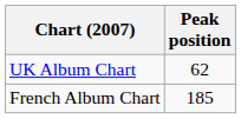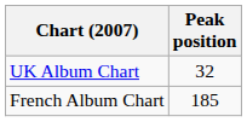 <table class="wikitable">
 <tr>
 <th>Chart (2007)</th>
 <th>Peak<br>position</th>
 </tr>
 <tr>
 <td><a href='#'>UK Album Chart</a></td>
-<td style="text-align:center;">62</td>
+<td style="text-align:center;">32</td>
 </tr>
 <tr>
 <td>French Album Chart</td>
 <td style="text-align:center;">185</td>
 </tr>
 </table>
